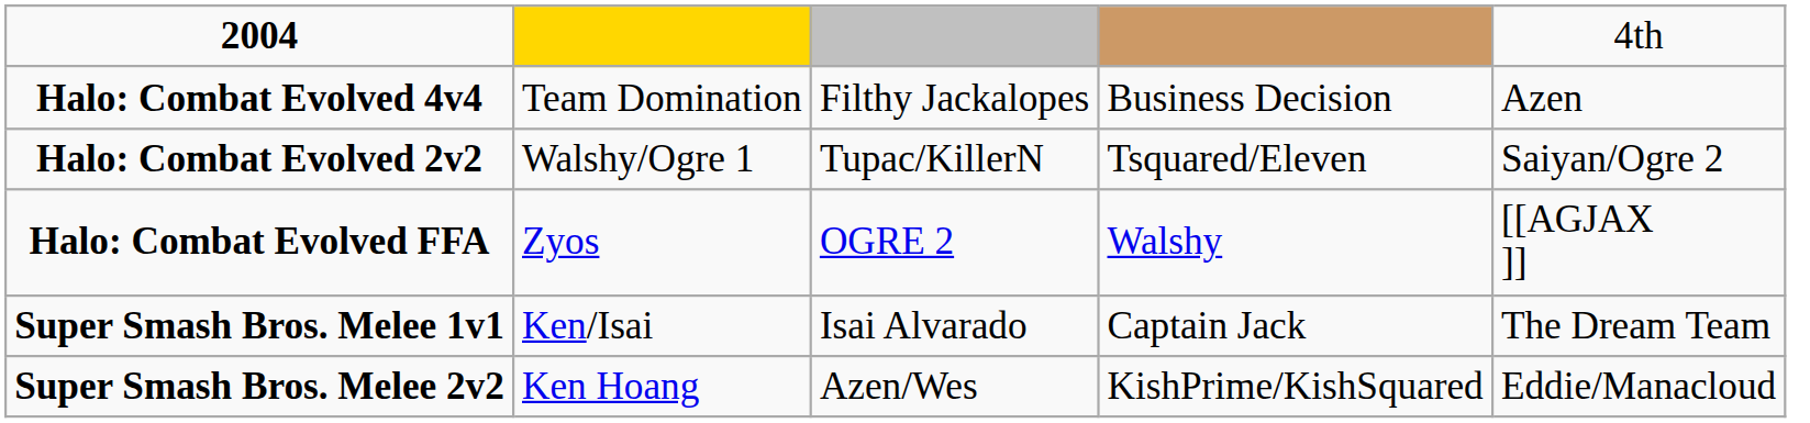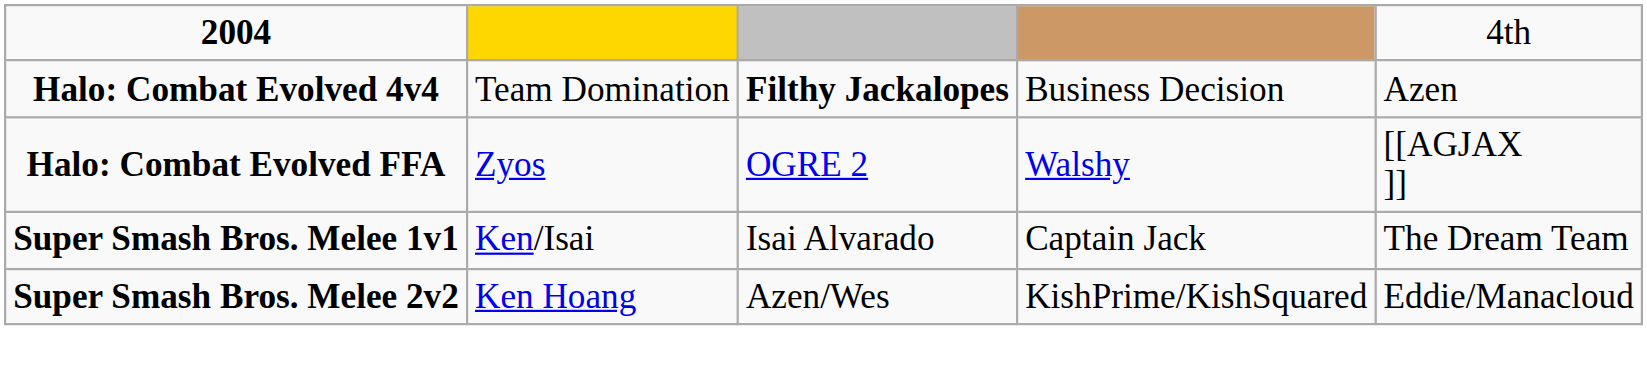 <table class="wikitable" style="text-align:left">
 <tr>
 <td style="text-align:center"><strong>2004</strong></td>
 <td style="text-align:center; background:gold;"></td>
 <td style="text-align:center; background:silver;"></td>
 <td style="text-align:center; background:#c96;"></td>
 <td style="text-align:center">4th</td>
 </tr>
 <tr>
 <td style="text-align:center"><strong>Halo: Combat Evolved 4v4</strong></td>
 <td> Team Domination</td>
-<td> Filthy Jackalopes</td>
+<td><strong> Filthy Jackalopes</strong></td>
 <td> Business Decision</td>
 <td> Azen</td>
-</tr>
-<tr>
-<td style="text-align:center"><strong>Halo: Combat Evolved 2v2</strong></td>
-<td> Walshy/Ogre 1</td>
-<td> Tupac/KillerN</td>
-<td> Tsquared/Eleven</td>
-<td> Saiyan/Ogre 2</td>
 </tr>
 <tr>
 <td style="text-align:center"><strong>Halo: Combat Evolved FFA</strong></td>
 <td> <a href='#'>Zyos</a></td>
 <td> <a href='#'>OGRE 2</a></td>
 <td> <a href='#'>Walshy</a></td>
 <td> [[AGJAX<br>]]</td>
 </tr>
 <tr>
 <td style="text-align:center"><strong>Super Smash Bros. Melee 1v1</strong></td>
 <td> <a href='#'>Ken</a>/Isai</td>
 <td> Isai Alvarado</td>
 <td> Captain Jack</td>
 <td> The Dream Team</td>
 </tr>
 <tr>
 <td style="text-align:center"><strong>Super Smash Bros. Melee 2v2</strong></td>
 <td> <a href='#'>Ken Hoang</a></td>
 <td> Azen/Wes</td>
 <td> KishPrime/KishSquared</td>
 <td> Eddie/Manacloud</td>
 </tr>
 </table>
